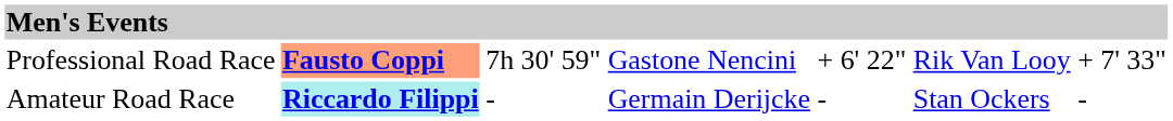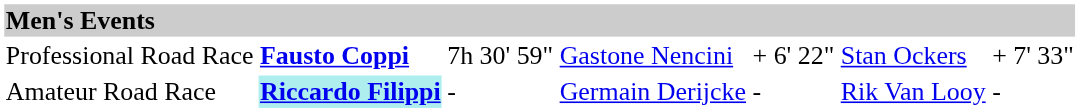 <table>
 <tr bgcolor="#cccccc">
 <td colspan=7><strong>Men's Events</strong></td>
 </tr>
 <tr>
 <td>Professional Road Race<br></td>
-<td style="background: lightsalmon;"><strong><a href='#'>Fausto Coppi</a></strong><br><small></small></td>
+<td><strong><a href='#'>Fausto Coppi</a></strong><br><small></small></td>
 <td>7h 30' 59"</td>
 <td><a href='#'>Gastone Nencini</a><br><small></small></td>
 <td>+ 6' 22"</td>
-<td><a href='#'>Rik Van Looy</a><br><small></small></td>
+<td><a href='#'>Stan Ockers</a><br><small></small></td>
 <td>+ 7' 33"</td>
 </tr>
 <tr>
 <td>Amateur Road Race</td>
 <td style="background: paleturquoise;"><strong><a href='#'>Riccardo Filippi</a></strong><br><small></small></td>
 <td>-</td>
 <td><a href='#'>Germain Derijcke</a><br><small></small></td>
 <td>-</td>
-<td><a href='#'>Stan Ockers</a><br><small></small></td>
+<td><a href='#'>Rik Van Looy</a><br><small></small></td>
 <td>-</td>
 </tr>
 <tr>
 </tr>
 </table>
